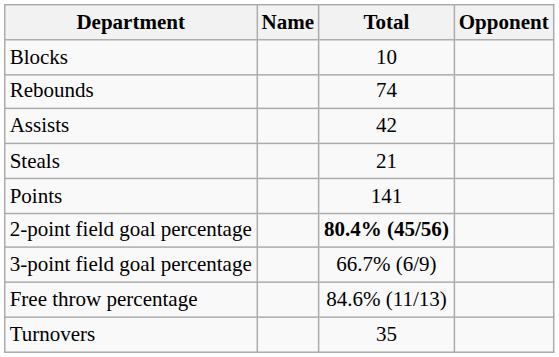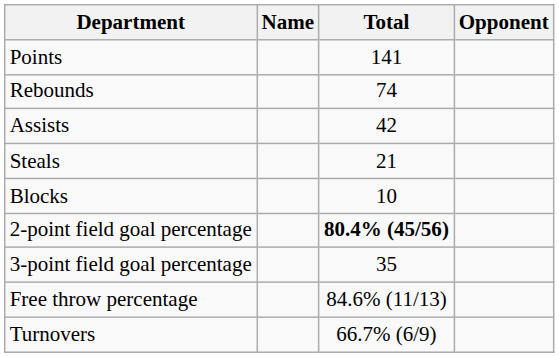 <table class=wikitable style="font-size:90%;">
 <tr>
 <th>Department</th>
 <th>Name</th>
 <th>Total</th>
 <th>Opponent</th>
 </tr>
 <tr>
-<td>Blocks</td>
+<td>Points</td>
 <td></td>
-<td align=center>10</td>
+<td align=center>141</td>
 <td></td>
 </tr>
 <tr>
 <td>Rebounds</td>
 <td></td>
 <td align=center>74</td>
 <td></td>
 </tr>
 <tr>
 <td>Assists</td>
 <td></td>
 <td align=center>42</td>
 <td></td>
 </tr>
 <tr>
 <td>Steals</td>
 <td></td>
 <td align=center>21</td>
 <td></td>
 </tr>
 <tr>
-<td>Points</td>
+<td>Blocks</td>
 <td></td>
-<td align=center>141</td>
+<td align=center>10</td>
 <td></td>
 </tr>
 <tr>
 <td>2-point field goal percentage</td>
 <td></td>
 <td align=center><strong>80.4% (45/56)</strong></td>
 <td></td>
 </tr>
 <tr>
 <td>3-point field goal percentage</td>
 <td><br></td>
-<td align=center>66.7% (6/9)</td>
+<td align=center>35</td>
 <td><br></td>
 </tr>
 <tr>
 <td>Free throw percentage</td>
 <td></td>
 <td align=center>84.6% (11/13)</td>
 <td></td>
 </tr>
 <tr>
 <td>Turnovers</td>
 <td></td>
-<td align=center>35</td>
+<td align=center>66.7% (6/9)</td>
 <td></td>
 </tr>
 </table>
